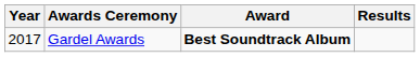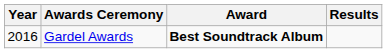 <table class="wikitable">
 <tr>
 <th>Year</th>
 <th>Awards Ceremony</th>
 <th>Award</th>
 <th>Results</th>
 </tr>
 <tr>
-<td align=center>2017</td>
+<td align=center>2016</td>
 <td><a href='#'>Gardel Awards</a></td>
 <td><strong>Best Soundtrack Album</strong></td>
 <td></td>
 </tr>
 </table>
